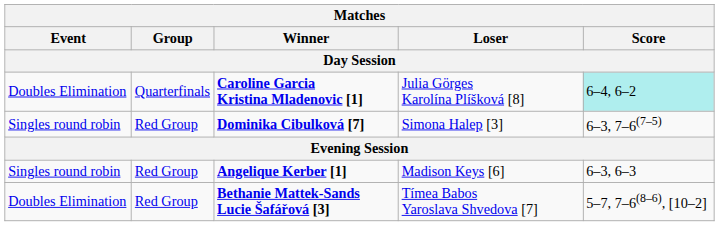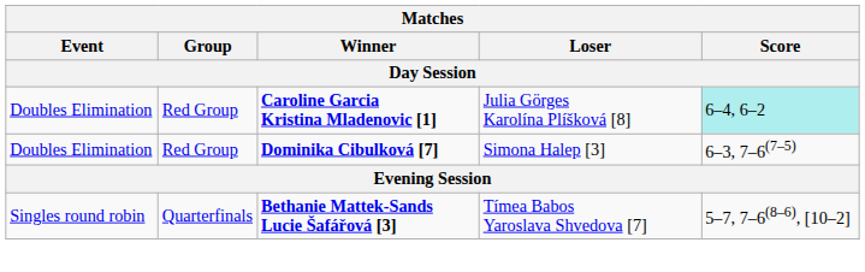 <table class="wikitable collapsible uncollapsed" style="margin:1em auto;">
 <tr>
 <th colspan=5>Matches</th>
 </tr>
 <tr>
 <th style="width:135px;">Event</th>
 <th style="width:85px;">Group</th>
 <th style="width:200px;">Winner</th>
 <th style="width:200px;">Loser</th>
 <th style="width:140px;">Score</th>
 </tr>
 <tr>
 <th colspan=5>Day Session</th>
 </tr>
 <tr align=left>
 <td><a href='#'>Doubles Elimination</a></td>
-<td><a href='#'>Quarterfinals</a></td>
+<td><a href='#'>Red Group</a></td>
 <td><strong> <a href='#'>Caroline Garcia</a> <br>  <a href='#'>Kristina Mladenovic</a> [1] </strong></td>
 <td> <a href='#'>Julia Görges</a> <br>  <a href='#'>Karolína Plíšková</a> [8]</td>
 <td style="background: paleturquoise;">6–4, 6–2</td>
 </tr>
 <tr align=left>
-<td><a href='#'>Singles round robin</a></td>
+<td><a href='#'>Doubles Elimination</a></td>
 <td><a href='#'>Red Group</a></td>
 <td> <strong><a href='#'>Dominika Cibulková</a> [7]</strong></td>
 <td> <a href='#'>Simona Halep</a> [3]</td>
 <td>6–3, 7–6<sup>(7–5)</sup></td>
 </tr>
 <tr>
 <th colspan=5>Evening Session</th>
 </tr>
 <tr align=left>
 <td><a href='#'>Singles round robin</a></td>
-<td><a href='#'>Red Group</a></td>
-<td> <strong><a href='#'>Angelique Kerber</a> [1]</strong></td>
-<td> <a href='#'>Madison Keys</a> [6]</td>
-<td>6–3, 6–3</td>
-</tr>
-<tr align=left>
-<td><a href='#'>Doubles Elimination</a></td>
-<td><a href='#'>Red Group</a></td>
+<td><a href='#'>Quarterfinals</a></td>
 <td><strong> <a href='#'>Bethanie Mattek-Sands</a> <br> <a href='#'>Lucie Šafářová</a> [3]</strong></td>
 <td> <a href='#'>Tímea Babos</a> <br> <a href='#'>Yaroslava Shvedova</a> [7]</td>
 <td>5–7, 7–6<sup>(8–6)</sup>, [10–2]</td>
 </tr>
 </table>
